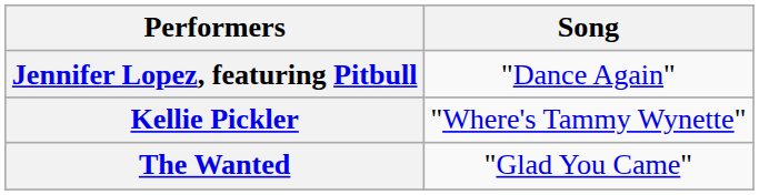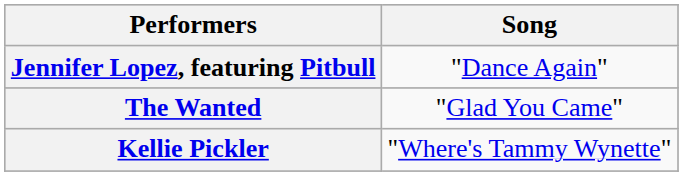 <table class="wikitable" style="text-align:center;">
 <tr>
 <th scope="col">Performers</th>
 <th scope="col">Song</th>
 </tr>
 <tr>
 <th scope="row"><a href='#'>Jennifer Lopez</a>, featuring <a href='#'>Pitbull</a></th>
 <td>"<a href='#'>Dance Again</a>"</td>
 </tr>
 <tr>
+<th scope="row"><a href='#'>The Wanted</a></th>
+<td>"<a href='#'>Glad You Came</a>"</td>
+</tr>
+<tr>
 <th scope="row"><a href='#'>Kellie Pickler</a></th>
 <td>"<a href='#'>Where's Tammy Wynette</a>"</td>
 </tr>
-<tr>
-<th scope="row"><a href='#'>The Wanted</a></th>
-<td>"<a href='#'>Glad You Came</a>"</td>
-</tr>
 </table>
